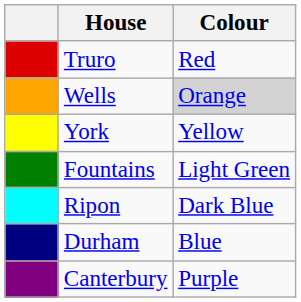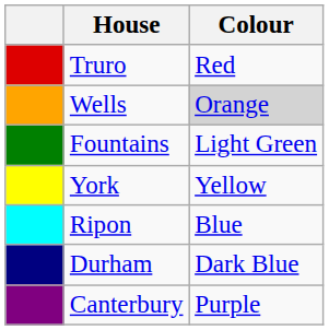 <table class="wikitable">
 <tr>
 <th></th>
 <th>House</th>
 <th>Colour</th>
 </tr>
 <tr>
 <td style="background:#d00; width:30px;"></td>
 <td><a href='#'>Truro</a></td>
 <td><a href='#'>Red</a></td>
 </tr>
 <tr>
 <td style="background:orange; width:30px;"></td>
 <td><a href='#'>Wells</a></td>
 <td style="background: lightgrey;"><a href='#'>Orange</a></td>
 </tr>
 <tr>
+<td style="background:green; width:30px;"></td>
+<td><a href='#'>Fountains</a></td>
+<td><a href='#'>Light Green</a></td>
+</tr>
+<tr>
 <td style="background:yellow; width:30px;"></td>
 <td><a href='#'>York</a></td>
 <td><a href='#'>Yellow</a></td>
 </tr>
 <tr>
-<td style="background:green; width:30px;"></td>
-<td><a href='#'>Fountains</a></td>
-<td><a href='#'>Light Green</a></td>
-</tr>
-<tr>
 <td style="background:aqua; width:30px;"></td>
 <td><a href='#'>Ripon</a></td>
-<td><a href='#'>Dark Blue</a></td>
+<td><a href='#'>Blue</a></td>
 </tr>
 <tr>
 <td style="background:navy; width:30px;"></td>
 <td><a href='#'>Durham</a></td>
-<td><a href='#'>Blue</a></td>
+<td><a href='#'>Dark Blue</a></td>
 </tr>
 <tr>
 <td style="background:purple; width:30px;"></td>
 <td><a href='#'>Canterbury</a></td>
 <td><a href='#'>Purple</a></td>
 </tr>
 </table>
